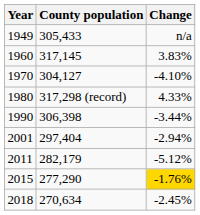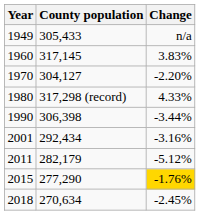 <table class="wikitable">
 <tr>
 <th>Year</th>
 <th>County population</th>
 <th>Change</th>
 </tr>
 <tr>
 <td>1949</td>
 <td>305,433</td>
 <td align="right">n/a</td>
 </tr>
 <tr>
 <td>1960</td>
 <td> 317,145</td>
 <td align="right">3.83%</td>
 </tr>
 <tr>
 <td>1970</td>
 <td> 304,127</td>
-<td align="right">-4.10%</td>
+<td align="right">-2.20%</td>
 </tr>
 <tr>
 <td>1980</td>
 <td> 317,298 (record)</td>
 <td align="right">4.33%</td>
 </tr>
 <tr>
 <td>1990</td>
 <td> 306,398</td>
 <td align="right">-3.44%</td>
 </tr>
 <tr>
 <td>2001</td>
-<td> 297,404</td>
-<td align="right">-2.94%</td>
+<td> 292,434</td>
+<td align="right">-3.16%</td>
 </tr>
 <tr>
 <td>2011</td>
 <td> 282,179</td>
 <td align="right">-5.12%</td>
 </tr>
 <tr>
 <td>2015</td>
 <td> 277,290</td>
 <td align="right" style="background: gold;">-1.76%</td>
 </tr>
 <tr>
 <td>2018</td>
 <td> 270,634</td>
 <td align="right">-2.45%</td>
 </tr>
 </table>
